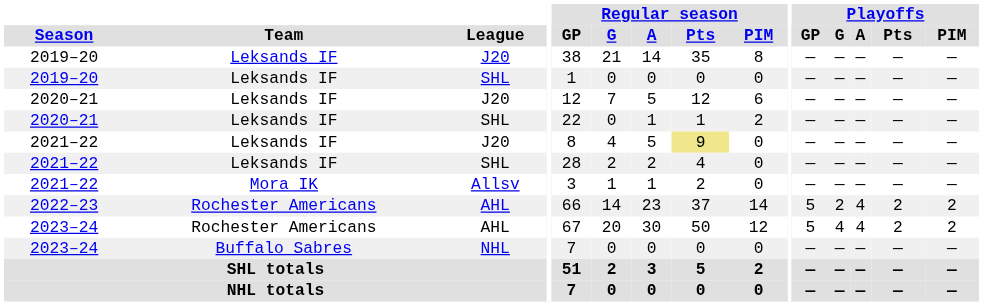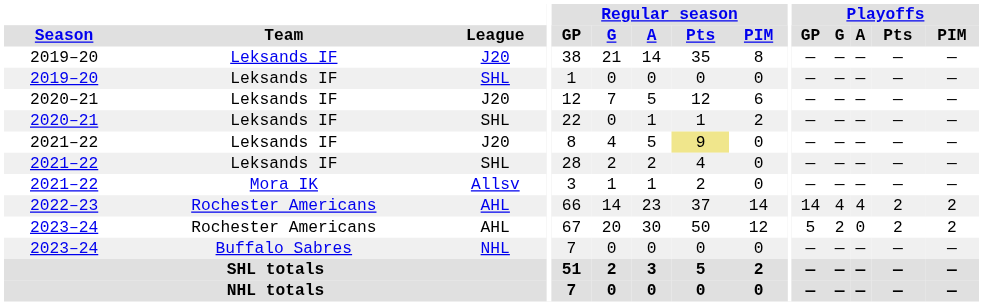 <table border="0" cellpadding="1" cellspacing="0" style="text-align:center; width:60em;">
 <tr bgcolor="#e0e0e0">
 <th colspan="3" bgcolor="#ffffff"></th>
 <th rowspan="99" bgcolor="#ffffff"></th>
 <th colspan="5"><a href='#'>Regular season</a></th>
 <th rowspan="99" bgcolor="#ffffff"></th>
 <th colspan="5"><a href='#'>Playoffs</a></th>
 </tr>
 <tr bgcolor="#e0e0e0">
 <th><a href='#'>Season</a></th>
 <th>Team</th>
 <th>League</th>
 <th>GP</th>
 <th><a href='#'>G</a></th>
 <th><a href='#'>A</a></th>
 <th><a href='#'>Pts</a></th>
 <th><a href='#'>PIM</a></th>
 <th>GP</th>
 <th>G</th>
 <th>A</th>
 <th>Pts</th>
 <th>PIM</th>
 </tr>
 <tr>
 <td>2019–20</td>
 <td><a href='#'>Leksands IF</a></td>
 <td><a href='#'>J20</a></td>
 <td>38</td>
 <td>21</td>
 <td>14</td>
 <td>35</td>
 <td>8</td>
 <td>—</td>
 <td>—</td>
 <td>—</td>
 <td>—</td>
 <td>—</td>
 </tr>
 <tr bgcolor="#f0f0f0">
 <td><a href='#'>2019–20</a></td>
 <td>Leksands IF</td>
 <td><a href='#'>SHL</a></td>
 <td>1</td>
 <td>0</td>
 <td>0</td>
 <td>0</td>
 <td>0</td>
 <td>—</td>
 <td>—</td>
 <td>—</td>
 <td>—</td>
 <td>—</td>
 </tr>
 <tr>
 <td>2020–21</td>
 <td>Leksands IF</td>
 <td>J20</td>
 <td>12</td>
 <td>7</td>
 <td>5</td>
 <td>12</td>
 <td>6</td>
 <td>—</td>
 <td>—</td>
 <td>—</td>
 <td>—</td>
 <td>—</td>
 </tr>
 <tr bgcolor="#f0f0f0">
 <td><a href='#'>2020–21</a></td>
 <td>Leksands IF</td>
 <td>SHL</td>
 <td>22</td>
 <td>0</td>
 <td>1</td>
 <td>1</td>
 <td>2</td>
 <td>—</td>
 <td>—</td>
 <td>—</td>
 <td>—</td>
 <td>—</td>
 </tr>
 <tr>
 <td>2021–22</td>
 <td>Leksands IF</td>
 <td>J20</td>
 <td>8</td>
 <td>4</td>
 <td>5</td>
 <td style="background: khaki;">9</td>
 <td>0</td>
 <td>—</td>
 <td>—</td>
 <td>—</td>
 <td>—</td>
 <td>—</td>
 </tr>
 <tr bgcolor="#f0f0f0">
 <td><a href='#'>2021–22</a></td>
 <td>Leksands IF</td>
 <td>SHL</td>
 <td>28</td>
 <td>2</td>
 <td>2</td>
 <td>4</td>
 <td>0</td>
 <td>—</td>
 <td>—</td>
 <td>—</td>
 <td>—</td>
 <td>—</td>
 </tr>
 <tr>
 <td><a href='#'>2021–22</a></td>
 <td><a href='#'>Mora IK</a></td>
 <td><a href='#'>Allsv</a></td>
 <td>3</td>
 <td>1</td>
 <td>1</td>
 <td>2</td>
 <td>0</td>
 <td>—</td>
 <td>—</td>
 <td>—</td>
 <td>—</td>
 <td>—</td>
 </tr>
 <tr bgcolor="#f0f0f0">
 <td><a href='#'>2022–23</a></td>
 <td><a href='#'>Rochester Americans</a></td>
 <td><a href='#'>AHL</a></td>
 <td>66</td>
 <td>14</td>
 <td>23</td>
 <td>37</td>
 <td>14</td>
-<td>5</td>
-<td>2</td>
+<td>14</td>
+<td>4</td>
 <td>4</td>
 <td>2</td>
 <td>2</td>
 </tr>
 <tr>
 <td><a href='#'>2023–24</a></td>
 <td>Rochester Americans</td>
 <td>AHL</td>
 <td>67</td>
 <td>20</td>
 <td>30</td>
 <td>50</td>
 <td>12</td>
 <td>5</td>
-<td>4</td>
-<td>4</td>
+<td>2</td>
+<td>0</td>
 <td>2</td>
 <td>2</td>
 </tr>
 <tr bgcolor="#f0f0f0">
 <td><a href='#'>2023–24</a></td>
 <td><a href='#'>Buffalo Sabres</a></td>
 <td><a href='#'>NHL</a></td>
 <td>7</td>
 <td>0</td>
 <td>0</td>
 <td>0</td>
 <td>0</td>
 <td>—</td>
 <td>—</td>
 <td>—</td>
 <td>—</td>
 <td>—</td>
 </tr>
 <tr bgcolor="#e0e0e0">
 <th colspan="3">SHL totals</th>
 <th>51</th>
 <th>2</th>
 <th>3</th>
 <th>5</th>
 <th>2</th>
 <th>—</th>
 <th>—</th>
 <th>—</th>
 <th>—</th>
 <th>—</th>
 </tr>
 <tr bgcolor="#e0e0e0">
 <th colspan="3">NHL totals</th>
 <th>7</th>
 <th>0</th>
 <th>0</th>
 <th>0</th>
 <th>0</th>
 <th>—</th>
 <th>—</th>
 <th>—</th>
 <th>—</th>
 <th>—</th>
 </tr>
 </table>
